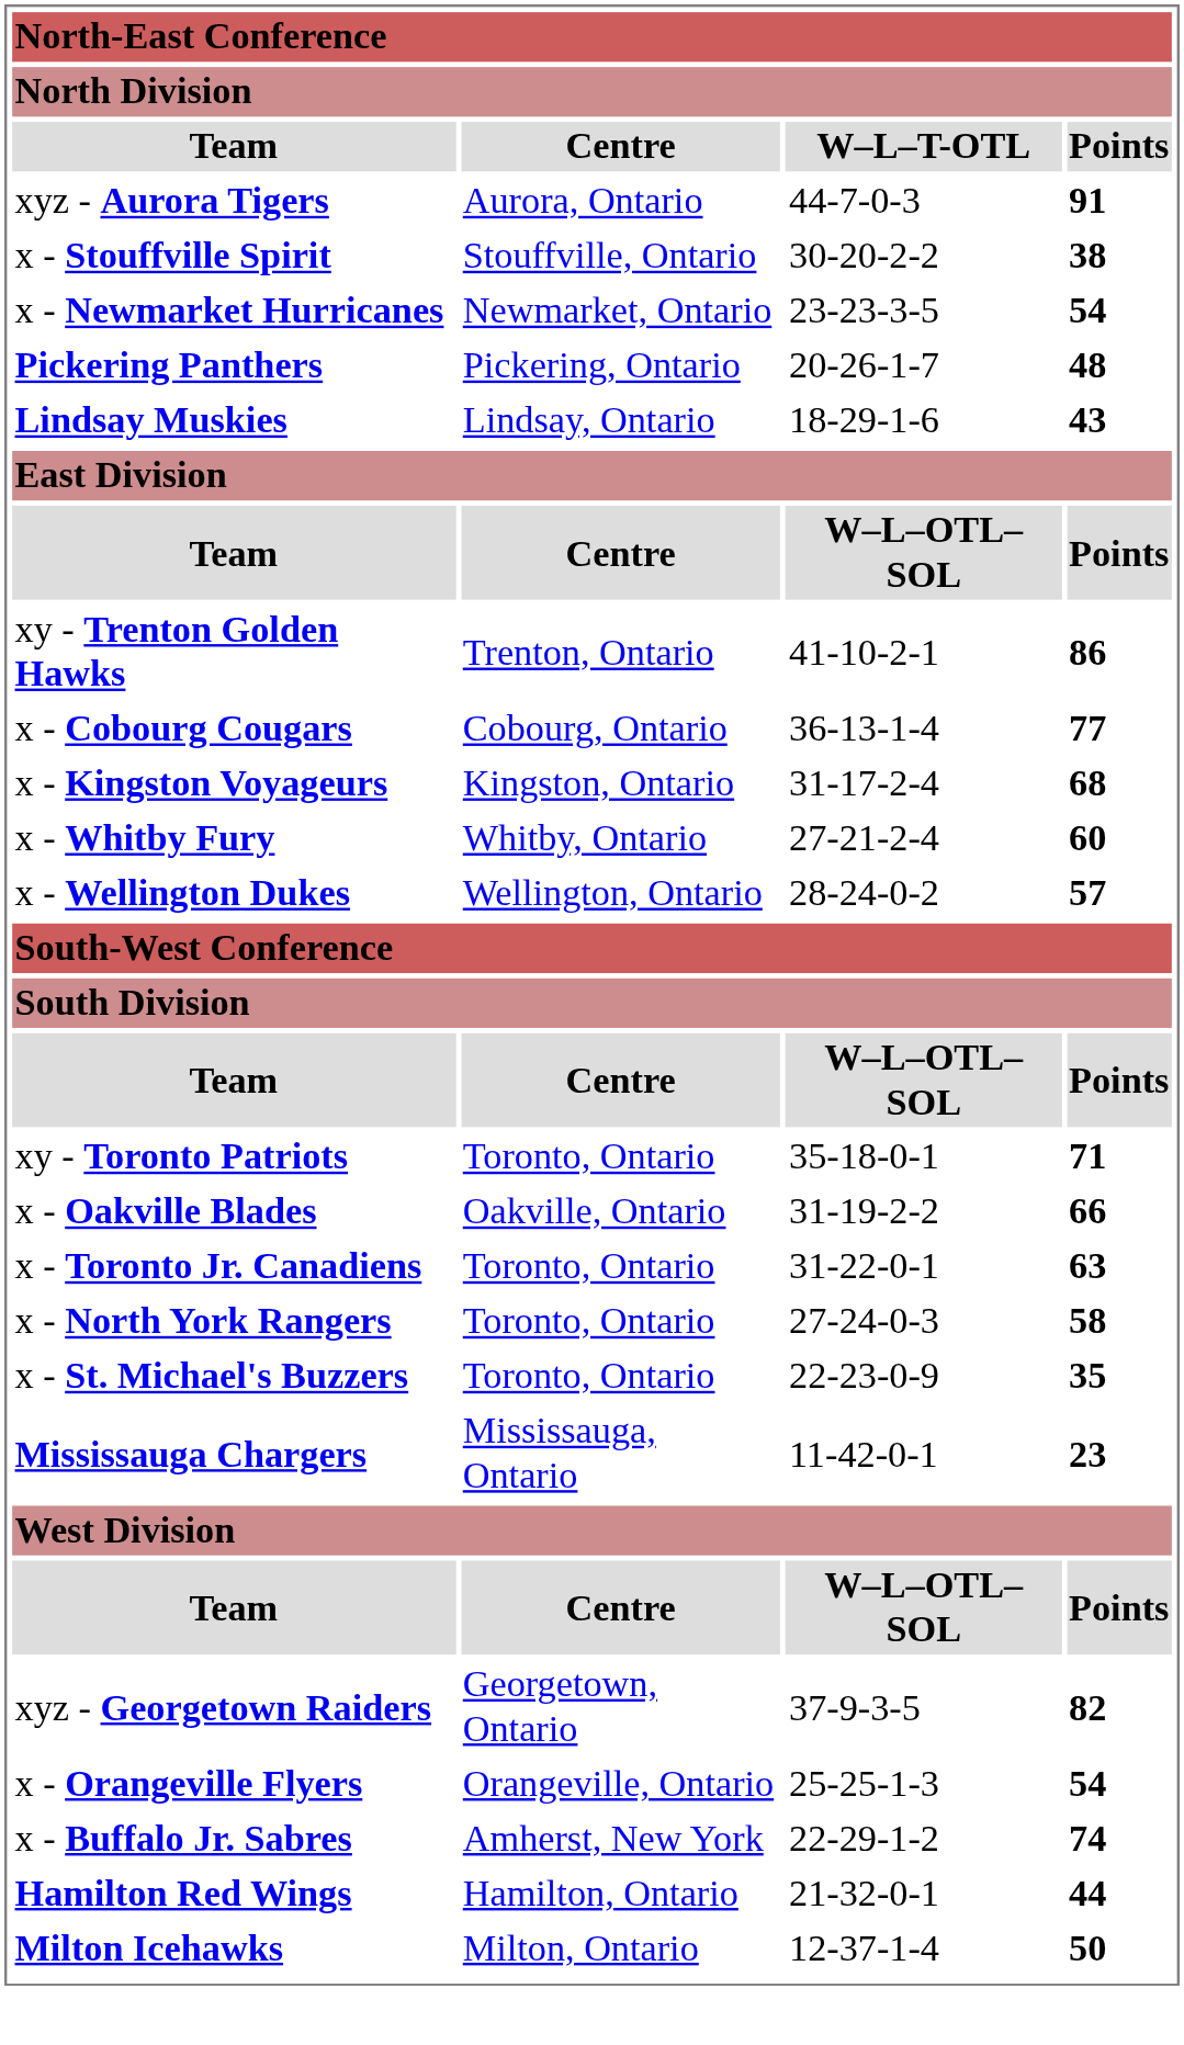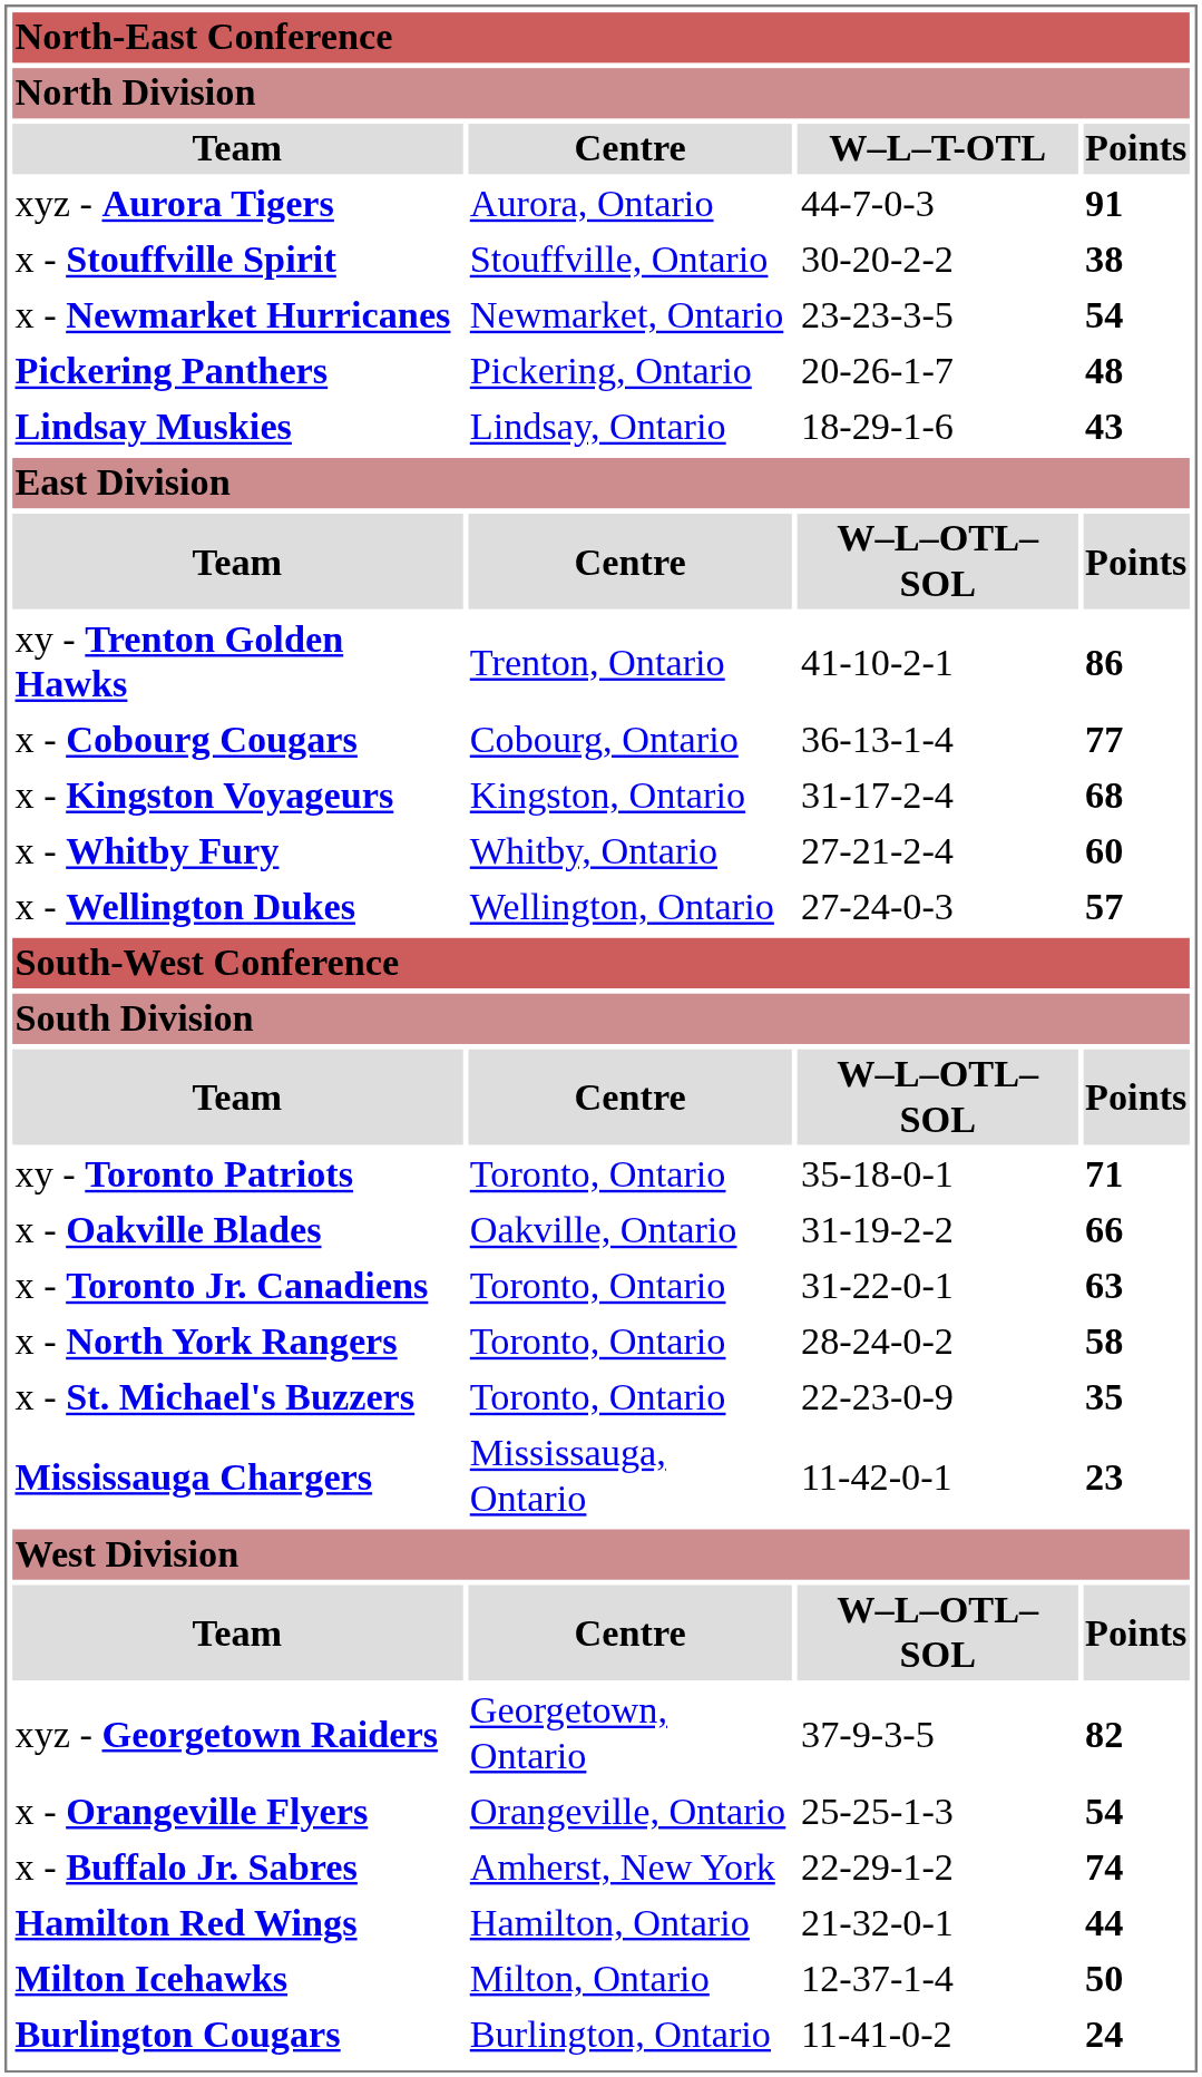 <table cellpadding="1"  style="width:450px; font-size:90%; border:1px solid gray;">
 <tr style="background:#cd5c5c;">
 <td colspan="4"><strong>North-East Conference</strong></td>
 </tr>
 <tr style="background:#cd8c8d;">
 <td colspan="4"><strong>North Division</strong></td>
 </tr>
 <tr>
 <th style="background:#ddd;">Team</th>
 <th style="background:#ddd;">Centre</th>
 <th style="background:#ddd;">W–L–T-OTL</th>
 <th style="background:#ddd;">Points</th>
 </tr>
 <tr>
 <td>xyz - <strong><a href='#'>Aurora Tigers</a></strong></td>
 <td><a href='#'>Aurora, Ontario</a></td>
 <td>44-7-0-3</td>
 <td><strong>91</strong></td>
 </tr>
 <tr>
 <td>x - <strong><a href='#'>Stouffville Spirit</a></strong></td>
 <td><a href='#'>Stouffville, Ontario</a></td>
 <td>30-20-2-2</td>
 <td><strong>38</strong></td>
 </tr>
 <tr>
 <td>x - <strong><a href='#'>Newmarket Hurricanes</a></strong></td>
 <td><a href='#'>Newmarket, Ontario</a></td>
 <td>23-23-3-5</td>
 <td><strong>54</strong></td>
 </tr>
 <tr>
 <td><strong><a href='#'>Pickering Panthers</a></strong></td>
 <td><a href='#'>Pickering, Ontario</a></td>
 <td>20-26-1-7</td>
 <td><strong>48</strong></td>
 </tr>
 <tr>
 <td><strong><a href='#'>Lindsay Muskies</a></strong></td>
 <td><a href='#'>Lindsay, Ontario</a></td>
 <td>18-29-1-6</td>
 <td><strong>43</strong></td>
 </tr>
 <tr style="background:#cd8c8d;">
 <td colspan="4"><strong>East Division</strong></td>
 </tr>
 <tr>
 <th style="background:#ddd;">Team</th>
 <th style="background:#ddd;">Centre</th>
 <th style="background:#ddd;">W–L–OTL–SOL</th>
 <th style="background:#ddd;">Points</th>
 </tr>
 <tr>
 <td>xy - <strong><a href='#'>Trenton Golden Hawks</a></strong></td>
 <td><a href='#'>Trenton, Ontario</a></td>
 <td>41-10-2-1</td>
 <td><strong>86</strong></td>
 </tr>
 <tr>
 <td>x - <strong><a href='#'>Cobourg Cougars</a></strong></td>
 <td><a href='#'>Cobourg, Ontario</a></td>
 <td>36-13-1-4</td>
 <td><strong>77</strong></td>
 </tr>
 <tr>
 <td>x - <strong><a href='#'>Kingston Voyageurs</a></strong></td>
 <td><a href='#'>Kingston, Ontario</a></td>
 <td>31-17-2-4</td>
 <td><strong>68</strong></td>
 </tr>
 <tr>
 <td>x - <strong><a href='#'>Whitby Fury</a></strong></td>
 <td><a href='#'>Whitby, Ontario</a></td>
 <td>27-21-2-4</td>
 <td><strong>60</strong></td>
 </tr>
 <tr>
 <td>x - <strong><a href='#'>Wellington Dukes</a></strong></td>
 <td><a href='#'>Wellington, Ontario</a></td>
-<td>28-24-0-2</td>
+<td>27-24-0-3</td>
 <td><strong>57</strong></td>
 </tr>
 <tr style="background:#cd5c5c;">
 <td colspan="4"><strong>South-West Conference</strong></td>
 </tr>
 <tr style="background:#cd8c8d;">
 <td colspan="4"><strong>South Division</strong></td>
 </tr>
 <tr>
 <th style="background:#ddd;">Team</th>
 <th style="background:#ddd;">Centre</th>
 <th style="background:#ddd;">W–L–OTL–SOL</th>
 <th style="background:#ddd;">Points</th>
 </tr>
 <tr>
 <td>xy - <strong><a href='#'>Toronto Patriots</a></strong></td>
 <td><a href='#'>Toronto, Ontario</a></td>
 <td>35-18-0-1</td>
 <td><strong>71</strong></td>
 </tr>
 <tr>
 <td>x - <strong><a href='#'>Oakville Blades</a></strong></td>
 <td><a href='#'>Oakville, Ontario</a></td>
 <td>31-19-2-2</td>
 <td><strong>66</strong></td>
 </tr>
 <tr>
 <td>x - <strong><a href='#'>Toronto Jr. Canadiens</a></strong></td>
 <td><a href='#'>Toronto, Ontario</a></td>
 <td>31-22-0-1</td>
 <td><strong>63</strong></td>
 </tr>
 <tr>
 <td>x - <strong><a href='#'>North York Rangers</a></strong></td>
 <td><a href='#'>Toronto, Ontario</a></td>
-<td>27-24-0-3</td>
+<td>28-24-0-2</td>
 <td><strong>58</strong></td>
 </tr>
 <tr>
 <td>x - <strong><a href='#'>St. Michael's Buzzers</a></strong></td>
 <td><a href='#'>Toronto, Ontario</a></td>
 <td>22-23-0-9</td>
 <td><strong>35</strong></td>
 </tr>
 <tr>
 <td><strong><a href='#'>Mississauga Chargers</a></strong></td>
 <td><a href='#'>Mississauga, Ontario</a></td>
 <td>11-42-0-1</td>
 <td><strong>23</strong></td>
 </tr>
 <tr style="background:#cd8c8d;">
 <td colspan="4"><strong>West Division</strong></td>
 </tr>
 <tr>
 <th style="background:#ddd;">Team</th>
 <th style="background:#ddd;">Centre</th>
 <th style="background:#ddd;">W–L–OTL–SOL</th>
 <th style="background:#ddd;">Points</th>
 </tr>
 <tr>
 <td>xyz - <strong><a href='#'>Georgetown Raiders</a></strong></td>
 <td><a href='#'>Georgetown, Ontario</a></td>
 <td>37-9-3-5</td>
 <td><strong>82</strong></td>
 </tr>
 <tr>
 <td>x - <strong><a href='#'>Orangeville Flyers</a></strong></td>
 <td><a href='#'>Orangeville, Ontario</a></td>
 <td>25-25-1-3</td>
 <td><strong>54</strong></td>
 </tr>
 <tr>
 <td>x - <strong><a href='#'>Buffalo Jr. Sabres</a></strong></td>
 <td><a href='#'>Amherst, New York</a></td>
 <td>22-29-1-2</td>
 <td><strong>74</strong></td>
 </tr>
 <tr>
 <td><strong><a href='#'>Hamilton Red Wings</a></strong></td>
 <td><a href='#'>Hamilton, Ontario</a></td>
 <td>21-32-0-1</td>
 <td><strong>44</strong></td>
 </tr>
 <tr>
 <td><strong><a href='#'>Milton Icehawks</a></strong></td>
 <td><a href='#'>Milton, Ontario</a></td>
 <td>12-37-1-4</td>
 <td><strong>50</strong></td>
 </tr>
 <tr>
+<td><strong><a href='#'>Burlington Cougars</a></strong></td>
+<td><a href='#'>Burlington, Ontario</a></td>
+<td>11-41-0-2</td>
+<td><strong>24</strong></td>
+</tr>
+<tr>
 </tr>
 </table>
